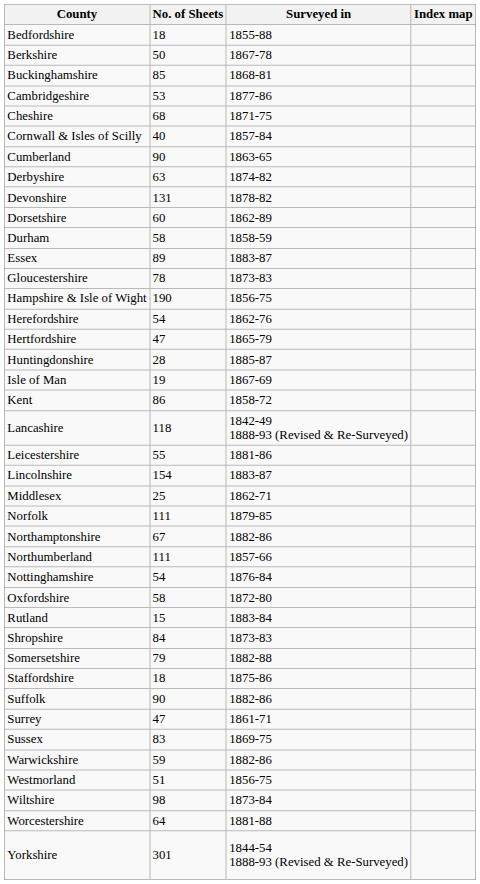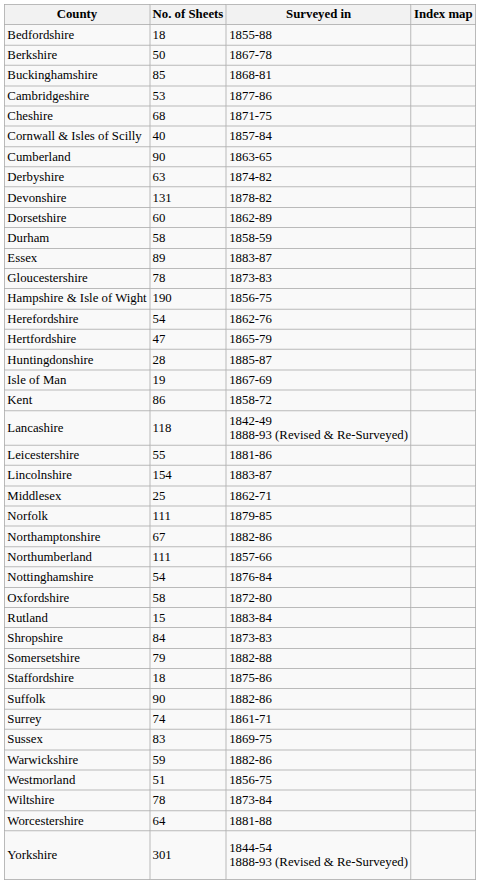 <table class="wikitable sortable">
 <tr>
 <th scope="col">County</th>
 <th data-sort-type="number" scope="col">No. of Sheets</th>
 <th scope="col">Surveyed in</th>
 <th scope="col">Index map</th>
 </tr>
 <tr>
 <td>Bedfordshire</td>
 <td>18</td>
 <td>1855-88</td>
 <td></td>
 </tr>
 <tr>
 <td>Berkshire</td>
 <td>50</td>
 <td>1867-78</td>
 <td></td>
 </tr>
 <tr>
 <td>Buckinghamshire</td>
 <td>85</td>
 <td>1868-81</td>
 <td></td>
 </tr>
 <tr>
 <td>Cambridgeshire</td>
 <td>53</td>
 <td>1877-86</td>
 <td></td>
 </tr>
 <tr>
 <td>Cheshire</td>
 <td>68</td>
 <td>1871-75</td>
 <td></td>
 </tr>
 <tr>
 <td>Cornwall & Isles of Scilly</td>
 <td>40</td>
 <td>1857-84</td>
 <td></td>
 </tr>
 <tr>
 <td>Cumberland</td>
 <td>90</td>
 <td>1863-65</td>
 <td></td>
 </tr>
 <tr>
 <td>Derbyshire</td>
 <td>63</td>
 <td>1874-82</td>
 <td></td>
 </tr>
 <tr>
 <td>Devonshire</td>
 <td>131</td>
 <td>1878-82</td>
 <td></td>
 </tr>
 <tr>
 <td>Dorsetshire</td>
 <td>60</td>
 <td>1862-89</td>
 <td></td>
 </tr>
 <tr>
 <td>Durham</td>
 <td>58</td>
 <td>1858-59</td>
 <td></td>
 </tr>
 <tr>
 <td>Essex</td>
 <td>89</td>
 <td>1883-87</td>
 <td></td>
 </tr>
 <tr>
 <td>Gloucestershire</td>
 <td>78</td>
 <td>1873-83</td>
 <td></td>
 </tr>
 <tr>
 <td>Hampshire & Isle of Wight</td>
 <td>190</td>
 <td>1856-75</td>
 <td></td>
 </tr>
 <tr>
 <td>Herefordshire</td>
 <td>54</td>
 <td>1862-76</td>
 <td></td>
 </tr>
 <tr>
 <td>Hertfordshire</td>
 <td>47</td>
 <td>1865-79</td>
 <td></td>
 </tr>
 <tr>
 <td>Huntingdonshire</td>
 <td>28</td>
 <td>1885-87</td>
 <td></td>
 </tr>
 <tr>
 <td>Isle of Man</td>
 <td>19</td>
 <td>1867-69</td>
 <td></td>
 </tr>
 <tr>
 <td>Kent</td>
 <td>86</td>
 <td>1858-72</td>
 <td></td>
 </tr>
 <tr>
 <td>Lancashire</td>
 <td>118</td>
 <td>1842-49<br>1888-93 (Revised & Re-Surveyed)</td>
 <td></td>
 </tr>
 <tr>
 <td>Leicestershire</td>
 <td>55</td>
 <td>1881-86</td>
 <td></td>
 </tr>
 <tr>
 <td>Lincolnshire</td>
 <td>154</td>
 <td>1883-87</td>
 <td></td>
 </tr>
 <tr>
 <td>Middlesex</td>
 <td>25</td>
 <td>1862-71</td>
 <td></td>
 </tr>
 <tr>
 <td>Norfolk</td>
 <td>111</td>
 <td>1879-85</td>
 <td></td>
 </tr>
 <tr>
 <td>Northamptonshire</td>
 <td>67</td>
 <td>1882-86</td>
 <td></td>
 </tr>
 <tr>
 <td>Northumberland</td>
 <td>111</td>
 <td>1857-66</td>
 <td></td>
 </tr>
 <tr>
 <td>Nottinghamshire</td>
 <td>54</td>
 <td>1876-84</td>
 <td></td>
 </tr>
 <tr>
 <td>Oxfordshire</td>
 <td>58</td>
 <td>1872-80</td>
 <td></td>
 </tr>
 <tr>
 <td>Rutland</td>
 <td>15</td>
 <td>1883-84</td>
 <td></td>
 </tr>
 <tr>
 <td>Shropshire</td>
 <td>84</td>
 <td>1873-83</td>
 <td></td>
 </tr>
 <tr>
 <td>Somersetshire</td>
 <td>79</td>
 <td>1882-88</td>
 <td></td>
 </tr>
 <tr>
 <td>Staffordshire</td>
 <td>18</td>
 <td>1875-86</td>
 <td></td>
 </tr>
 <tr>
 <td>Suffolk</td>
 <td>90</td>
 <td>1882-86</td>
 <td></td>
 </tr>
 <tr>
 <td>Surrey</td>
-<td>47</td>
+<td>74</td>
 <td>1861-71</td>
 <td></td>
 </tr>
 <tr>
 <td>Sussex</td>
 <td>83</td>
 <td>1869-75</td>
 <td></td>
 </tr>
 <tr>
 <td>Warwickshire</td>
 <td>59</td>
 <td>1882-86</td>
 <td></td>
 </tr>
 <tr>
 <td>Westmorland</td>
 <td>51</td>
 <td>1856-75</td>
 <td></td>
 </tr>
 <tr>
 <td>Wiltshire</td>
-<td>98</td>
+<td>78</td>
 <td>1873-84</td>
 <td></td>
 </tr>
 <tr>
 <td>Worcestershire</td>
 <td>64</td>
 <td>1881-88</td>
 <td></td>
 </tr>
 <tr>
 <td>Yorkshire</td>
 <td>301</td>
 <td>1844-54<br>1888-93 (Revised & Re-Surveyed)</td>
 <td><br><br><br></td>
 </tr>
 </table>
